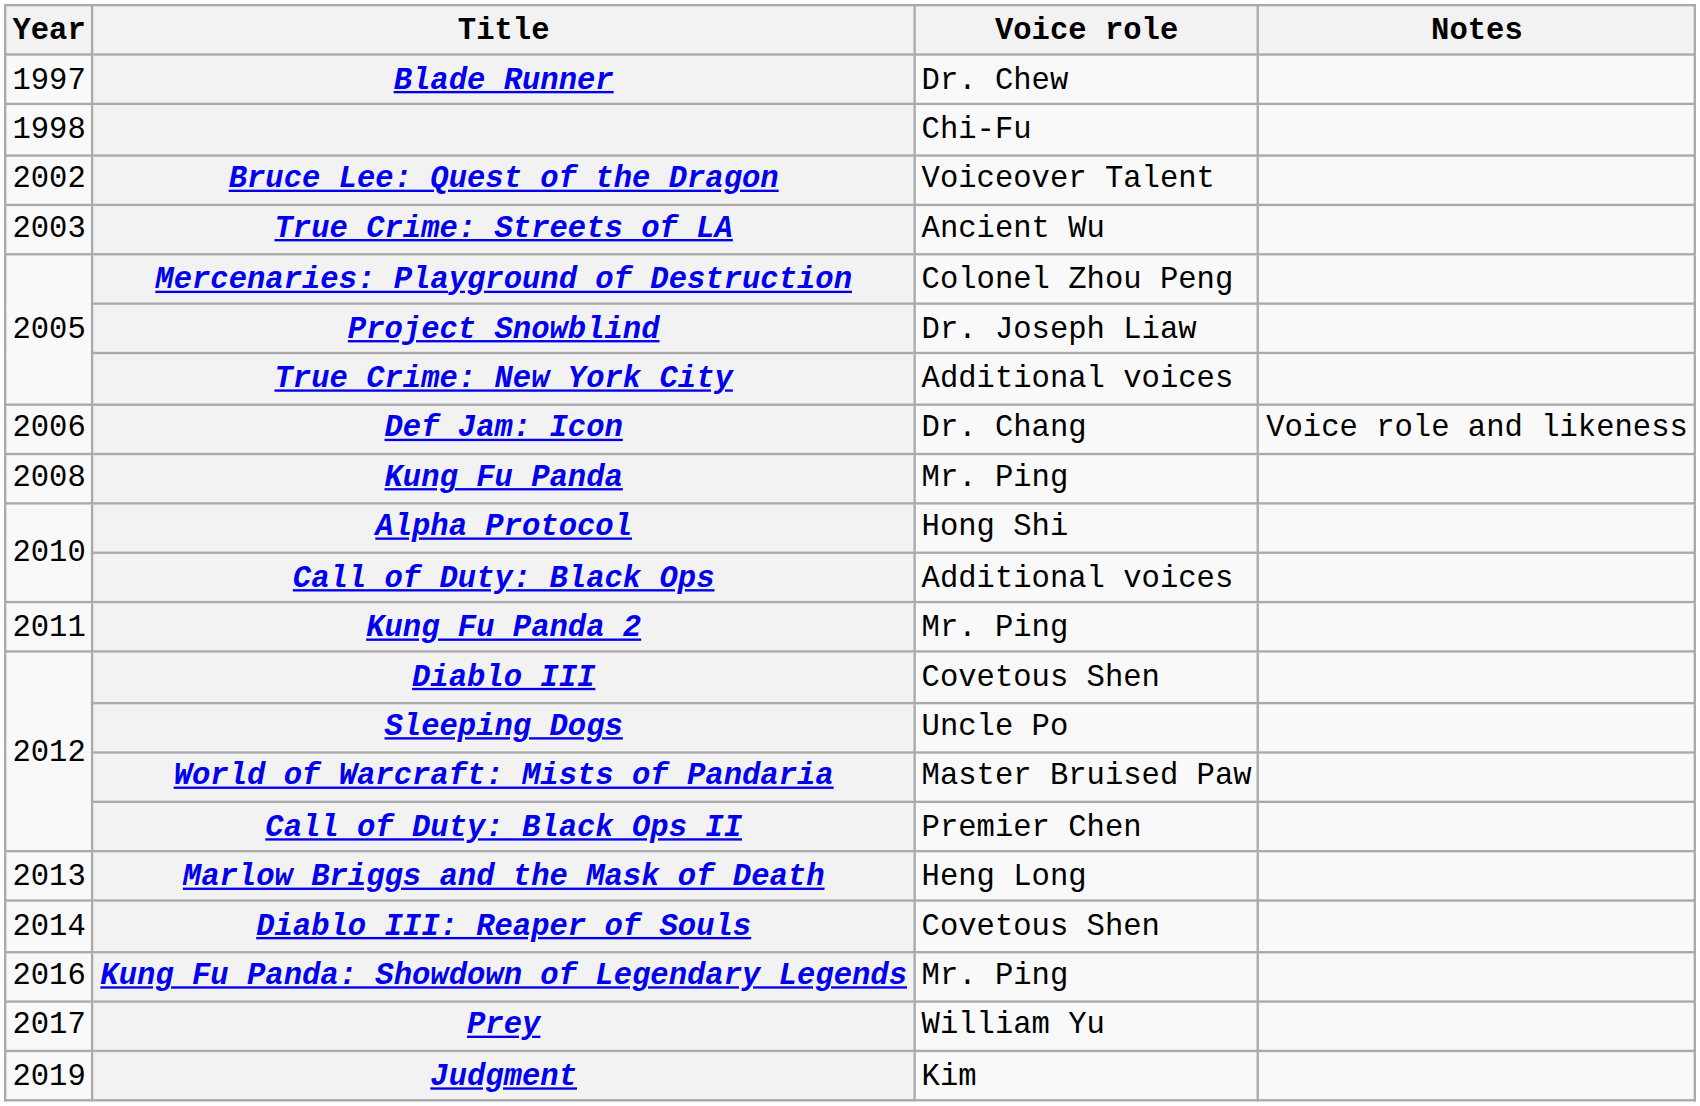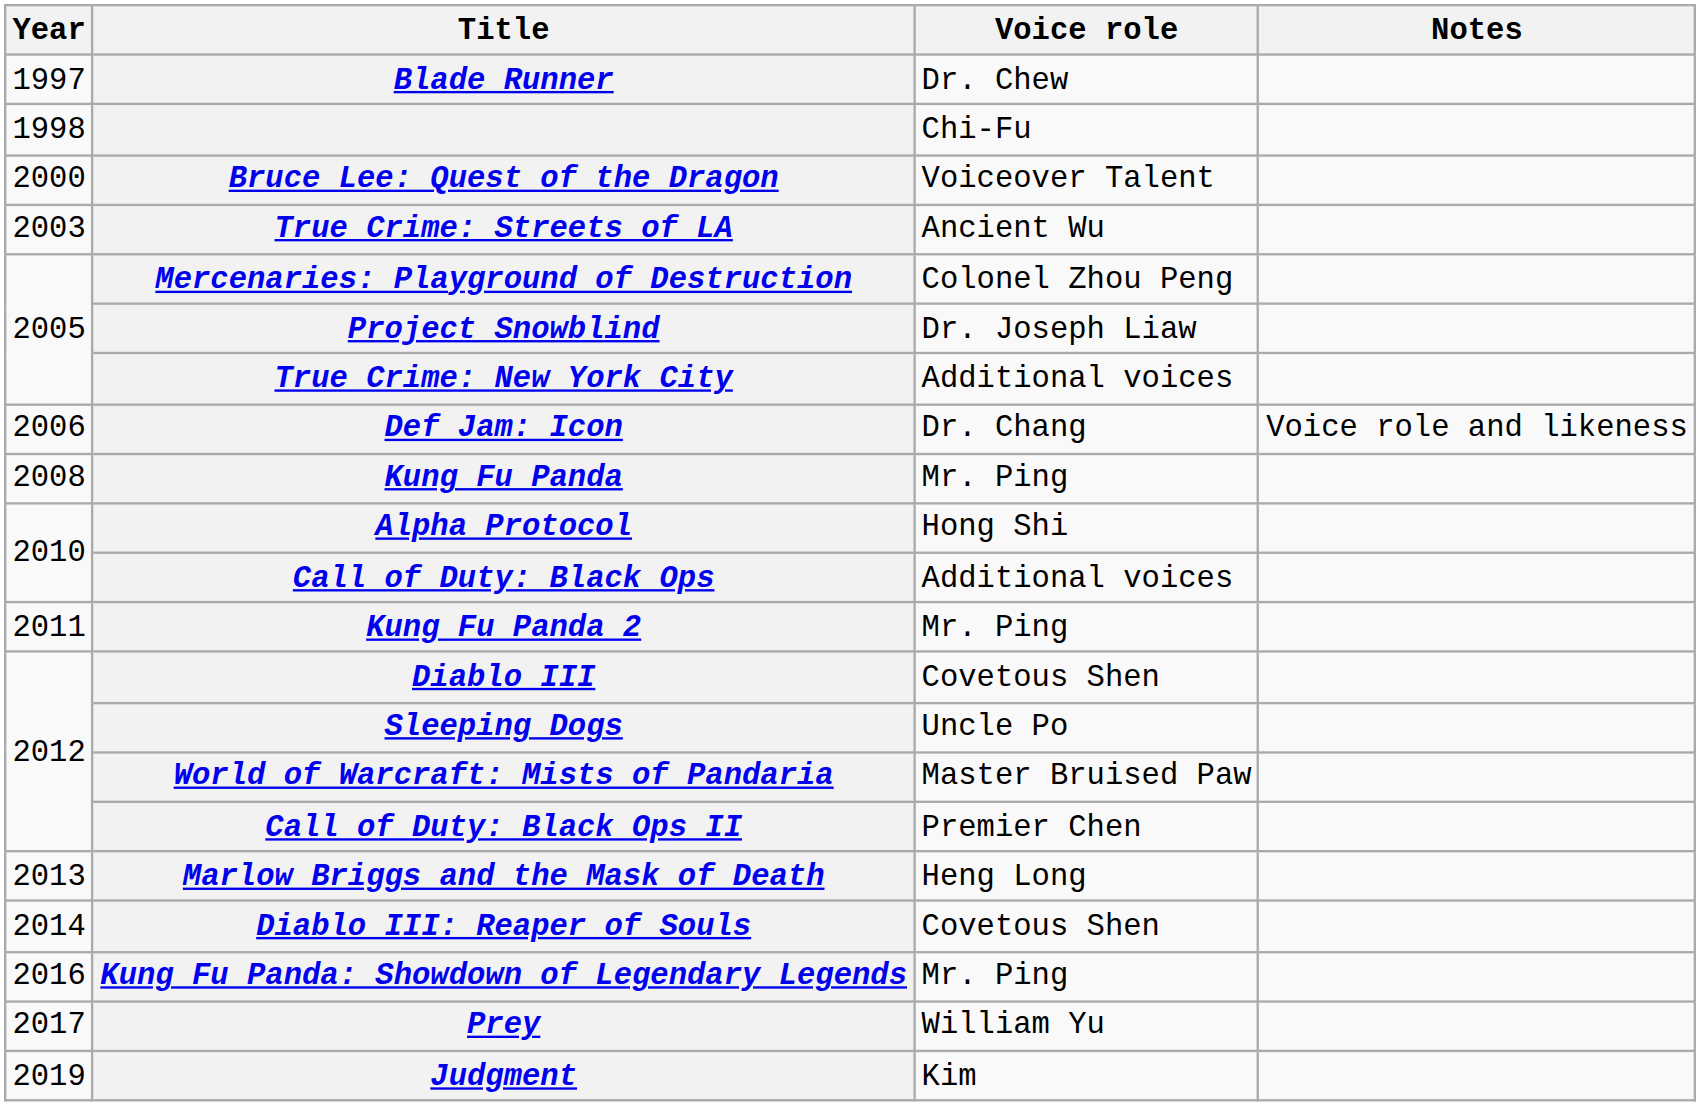 <table class="wikitable plainrowheaders sortable" style="margin-right: 0;">
 <tr>
 <th scope="col">Year</th>
 <th scope="col">Title</th>
 <th scope="col">Voice role</th>
 <th scope="col" class="unsortable">Notes</th>
 </tr>
 <tr>
 <td>1997</td>
 <th scope="row"><em><a href='#'>Blade Runner</a></em></th>
 <td>Dr. Chew</td>
 <td></td>
 </tr>
 <tr>
 <td>1998</td>
 <th scope="row"><em></em></th>
 <td>Chi-Fu</td>
 <td></td>
 </tr>
 <tr>
-<td>2002</td>
+<td>2000</td>
 <th scope="row"><em><a href='#'>Bruce Lee: Quest of the Dragon</a></em></th>
 <td>Voiceover Talent</td>
 <td></td>
 </tr>
 <tr>
 <td>2003</td>
 <th scope="row"><em><a href='#'>True Crime: Streets of LA</a></em></th>
 <td>Ancient Wu</td>
 <td></td>
 </tr>
 <tr>
 <td rowspan=3>2005</td>
 <th scope="row"><em><a href='#'>Mercenaries: Playground of Destruction</a></em></th>
 <td>Colonel Zhou Peng</td>
 <td></td>
 </tr>
 <tr>
 <th scope="row"><em><a href='#'>Project Snowblind</a></em></th>
 <td>Dr. Joseph Liaw</td>
 <td></td>
 </tr>
 <tr>
 <th scope="row"><em><a href='#'>True Crime: New York City</a></em></th>
 <td>Additional voices</td>
 <td></td>
 </tr>
 <tr>
 <td>2006</td>
 <th scope="row"><em><a href='#'>Def Jam: Icon</a></em></th>
 <td>Dr. Chang</td>
 <td>Voice role and likeness</td>
 </tr>
 <tr>
 <td>2008</td>
 <th scope="row"><em><a href='#'>Kung Fu Panda</a></em></th>
 <td>Mr. Ping</td>
 <td></td>
 </tr>
 <tr>
 <td rowspan=2>2010</td>
 <th scope="row"><em><a href='#'>Alpha Protocol</a></em></th>
 <td>Hong Shi</td>
 <td></td>
 </tr>
 <tr>
 <th scope="row"><em><a href='#'>Call of Duty: Black Ops</a></em></th>
 <td>Additional voices</td>
 <td></td>
 </tr>
 <tr>
 <td>2011</td>
 <th scope="row"><em><a href='#'>Kung Fu Panda 2</a></em></th>
 <td>Mr. Ping</td>
 <td></td>
 </tr>
 <tr>
 <td rowspan=4>2012</td>
 <th scope="row"><em><a href='#'>Diablo III</a></em></th>
 <td>Covetous Shen</td>
 <td></td>
 </tr>
 <tr>
 <th scope="row"><em><a href='#'>Sleeping Dogs</a></em></th>
 <td>Uncle Po</td>
 <td></td>
 </tr>
 <tr>
 <th scope="row"><em><a href='#'>World of Warcraft: Mists of Pandaria</a></em></th>
 <td>Master Bruised Paw</td>
 <td></td>
 </tr>
 <tr>
 <th scope="row"><em><a href='#'>Call of Duty: Black Ops II</a></em></th>
 <td>Premier Chen</td>
 <td></td>
 </tr>
 <tr>
 <td>2013</td>
 <th scope="row"><em><a href='#'>Marlow Briggs and the Mask of Death</a></em></th>
 <td>Heng Long</td>
 <td></td>
 </tr>
 <tr>
 <td>2014</td>
 <th scope="row"><em><a href='#'>Diablo III: Reaper of Souls</a></em></th>
 <td>Covetous Shen</td>
 <td></td>
 </tr>
 <tr>
 <td>2016</td>
 <th scope="row"><em><a href='#'>Kung Fu Panda: Showdown of Legendary Legends</a></em></th>
 <td>Mr. Ping</td>
 <td></td>
 </tr>
 <tr>
 <td>2017</td>
 <th scope="row"><em><a href='#'>Prey</a></em></th>
 <td>William Yu</td>
 <td></td>
 </tr>
 <tr>
 <td>2019</td>
 <th scope="row"><em><a href='#'>Judgment</a></em></th>
 <td>Kim</td>
 <td></td>
 </tr>
 </table>
